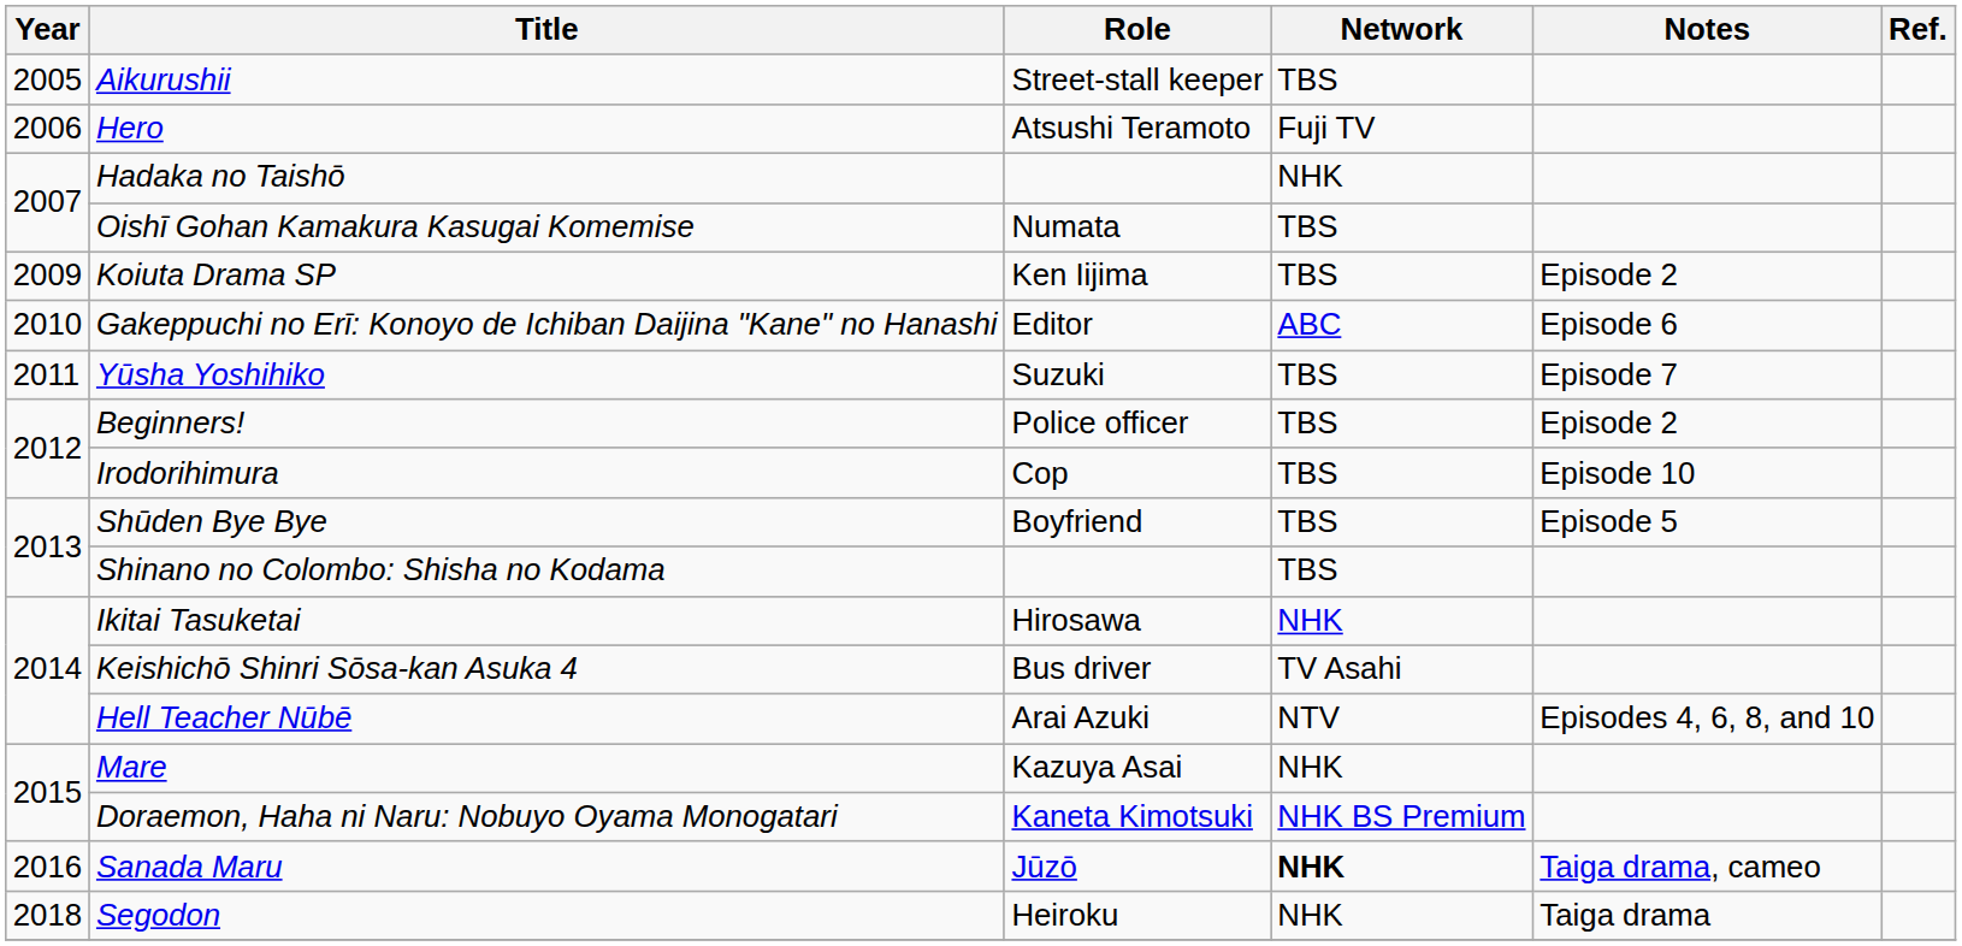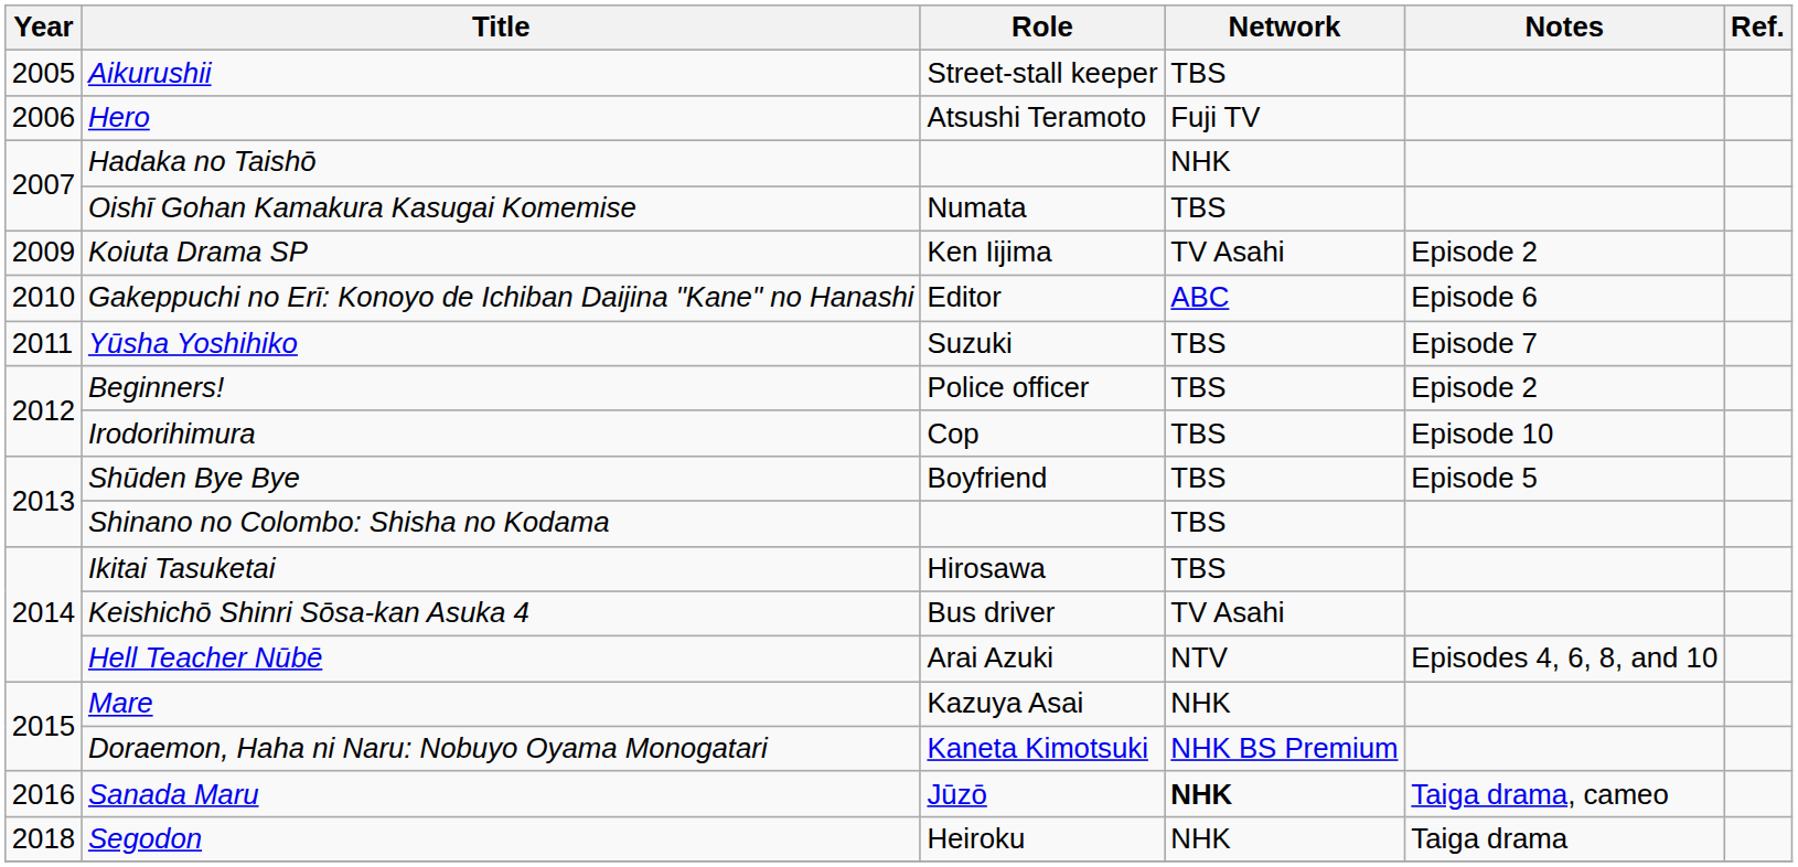 <table class="wikitable">
 <tr>
 <th>Year</th>
 <th>Title</th>
 <th>Role</th>
 <th>Network</th>
 <th>Notes</th>
 <th>Ref.</th>
 </tr>
 <tr>
 <td>2005</td>
 <td><em><a href='#'>Aikurushii</a></em></td>
 <td>Street-stall keeper</td>
 <td>TBS</td>
 <td></td>
 <td></td>
 </tr>
 <tr>
 <td>2006</td>
 <td><em><a href='#'>Hero</a></em></td>
 <td>Atsushi Teramoto</td>
 <td>Fuji TV</td>
 <td></td>
 <td></td>
 </tr>
 <tr>
 <td rowspan="2">2007</td>
 <td><em>Hadaka no Taishō</em></td>
 <td></td>
 <td>NHK</td>
 <td></td>
 <td></td>
 </tr>
 <tr>
 <td><em>Oishī Gohan Kamakura Kasugai Komemise</em></td>
 <td>Numata</td>
 <td>TBS</td>
 <td></td>
 <td></td>
 </tr>
 <tr>
 <td>2009</td>
 <td><em>Koiuta Drama SP</em></td>
 <td>Ken Iijima</td>
-<td>TBS</td>
+<td>TV Asahi</td>
 <td>Episode 2</td>
 <td></td>
 </tr>
 <tr>
 <td>2010</td>
 <td><em>Gakeppuchi no Erī: Konoyo de Ichiban Daijina "Kane" no Hanashi</em></td>
 <td>Editor</td>
 <td><a href='#'>ABC</a></td>
 <td>Episode 6</td>
 <td></td>
 </tr>
 <tr>
 <td>2011</td>
 <td><em><a href='#'>Yūsha Yoshihiko</a></em></td>
 <td>Suzuki</td>
 <td>TBS</td>
 <td>Episode 7</td>
 <td></td>
 </tr>
 <tr>
 <td rowspan="2">2012</td>
 <td><em>Beginners!</em></td>
 <td>Police officer</td>
 <td>TBS</td>
 <td>Episode 2</td>
 <td></td>
 </tr>
 <tr>
 <td><em>Irodorihimura</em></td>
 <td>Cop</td>
 <td>TBS</td>
 <td>Episode 10</td>
 <td></td>
 </tr>
 <tr>
 <td rowspan="2">2013</td>
 <td><em>Shūden Bye Bye</em></td>
 <td>Boyfriend</td>
 <td>TBS</td>
 <td>Episode 5</td>
 <td></td>
 </tr>
 <tr>
 <td><em>Shinano no Colombo: Shisha no Kodama</em></td>
 <td></td>
 <td>TBS</td>
 <td></td>
 <td></td>
 </tr>
 <tr>
 <td rowspan="3">2014</td>
 <td><em>Ikitai Tasuketai</em></td>
 <td>Hirosawa</td>
-<td><a href='#'>NHK</a></td>
+<td>TBS</td>
 <td></td>
 <td></td>
 </tr>
 <tr>
 <td><em>Keishichō Shinri Sōsa-kan Asuka 4</em></td>
 <td>Bus driver</td>
 <td>TV Asahi</td>
 <td></td>
 <td></td>
 </tr>
 <tr>
 <td><em><a href='#'>Hell Teacher Nūbē</a></em></td>
 <td>Arai Azuki</td>
 <td>NTV</td>
 <td>Episodes 4, 6, 8, and 10</td>
 <td></td>
 </tr>
 <tr>
 <td rowspan="2">2015</td>
 <td><em><a href='#'>Mare</a></em></td>
 <td>Kazuya Asai</td>
 <td>NHK</td>
 <td></td>
 <td></td>
 </tr>
 <tr>
 <td><em>Doraemon, Haha ni Naru: Nobuyo Oyama Monogatari</em></td>
 <td><a href='#'>Kaneta Kimotsuki</a></td>
 <td><a href='#'>NHK BS Premium</a></td>
 <td></td>
 <td></td>
 </tr>
 <tr>
 <td rowspan="1">2016</td>
 <td><em><a href='#'>Sanada Maru</a></em></td>
 <td><a href='#'>Jūzō</a></td>
 <td><strong>NHK</strong></td>
 <td><a href='#'>Taiga drama</a>, cameo</td>
 <td></td>
 </tr>
 <tr>
 <td rowspan="1">2018</td>
 <td><em><a href='#'>Segodon</a></em></td>
 <td>Heiroku</td>
 <td>NHK</td>
 <td>Taiga drama</td>
 <td></td>
 </tr>
 <tr>
 </tr>
 </table>
